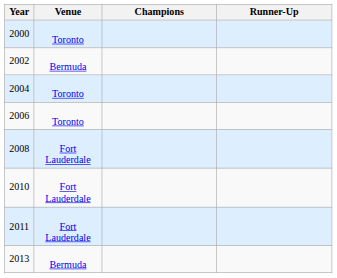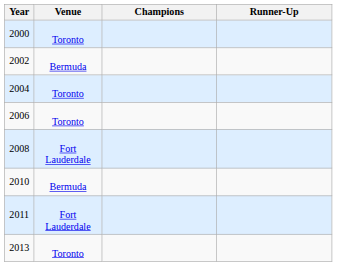 <table class="wikitable">
 <tr>
 <th width=40>Year</th>
 <th width=100>Venue</th>
 <th width=175>Champions</th>
 <th width=175>Runner-Up</th>
 </tr>
 <tr align="center" style="background:#ddeeff">
 <td>2000</td>
 <td> <br> <a href='#'>Toronto</a></td>
 <td></td>
 <td></td>
 </tr>
 <tr align="center">
 <td>2002</td>
 <td> <br> <a href='#'>Bermuda</a></td>
 <td></td>
 <td></td>
 </tr>
 <tr align="center" style="background:#ddeeff">
 <td>2004</td>
 <td> <br> <a href='#'>Toronto</a></td>
 <td></td>
 <td></td>
 </tr>
 <tr align="center">
 <td>2006</td>
 <td> <br> <a href='#'>Toronto</a></td>
 <td></td>
 <td></td>
 </tr>
 <tr align="center" style="background:#ddeeff">
 <td>2008</td>
 <td> <br> <a href='#'>Fort Lauderdale</a></td>
 <td></td>
 <td></td>
 </tr>
 <tr align="center">
 <td>2010</td>
-<td> <br> <a href='#'>Fort Lauderdale</a></td>
+<td> <br> <a href='#'>Bermuda</a></td>
 <td></td>
 <td></td>
 </tr>
 <tr align="center" style="background:#ddeeff">
 <td>2011</td>
 <td> <br> <a href='#'>Fort Lauderdale</a></td>
 <td></td>
 <td></td>
 </tr>
 <tr align="center">
 <td>2013</td>
-<td> <br> <a href='#'>Bermuda</a></td>
+<td> <br> <a href='#'>Toronto</a></td>
 <td></td>
 <td></td>
 </tr>
 </table>
